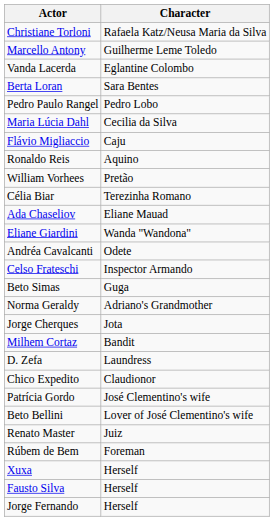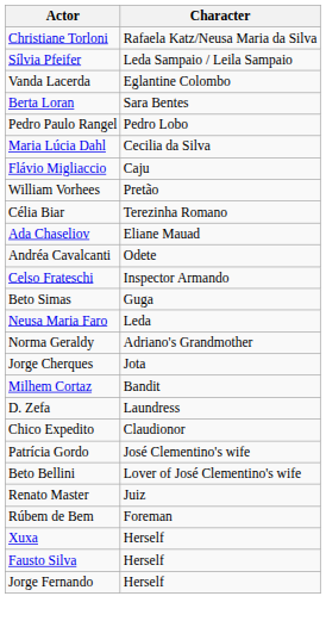 <table class="wikitable sortable">
 <tr>
 <th>Actor</th>
 <th>Character</th>
 </tr>
 <tr>
 <td><a href='#'>Christiane Torloni</a></td>
 <td>Rafaela Katz/Neusa Maria da Silva</td>
 </tr>
 <tr>
-<td><a href='#'>Marcello Antony</a></td>
-<td>Guilherme Leme Toledo</td>
+<td><a href='#'>Sílvia Pfeifer</a></td>
+<td>Leda Sampaio / Leila Sampaio</td>
 </tr>
 <tr>
 <td>Vanda Lacerda</td>
 <td>Eglantine Colombo</td>
 </tr>
 <tr>
 <td><a href='#'>Berta Loran</a></td>
 <td>Sara Bentes</td>
 </tr>
 <tr>
 <td>Pedro Paulo Rangel</td>
 <td>Pedro Lobo</td>
 </tr>
 <tr>
 <td><a href='#'>Maria Lúcia Dahl</a></td>
 <td>Cecilia da Silva</td>
 </tr>
 <tr>
 <td><a href='#'>Flávio Migliaccio</a></td>
 <td>Caju</td>
 </tr>
 <tr>
-<td>Ronaldo Reis</td>
-<td>Aquino</td>
-</tr>
-<tr>
 <td>William Vorhees</td>
 <td>Pretão</td>
 </tr>
 <tr>
 <td>Célia Biar</td>
 <td>Terezinha Romano</td>
 </tr>
 <tr>
 <td><a href='#'>Ada Chaseliov</a></td>
 <td>Eliane Mauad</td>
 </tr>
 <tr>
-<td><a href='#'>Eliane Giardini</a></td>
-<td>Wanda "Wandona"</td>
-</tr>
-<tr>
 <td>Andréa Cavalcanti</td>
 <td>Odete</td>
 </tr>
 <tr>
 <td><a href='#'>Celso Frateschi</a></td>
 <td>Inspector Armando</td>
 </tr>
 <tr>
 <td>Beto Simas</td>
 <td>Guga</td>
+</tr>
+<tr>
+<td><a href='#'>Neusa Maria Faro</a></td>
+<td>Leda</td>
 </tr>
 <tr>
 <td>Norma Geraldy</td>
 <td>Adriano's Grandmother</td>
 </tr>
 <tr>
 <td>Jorge Cherques</td>
 <td>Jota</td>
 </tr>
 <tr>
 <td><a href='#'>Milhem Cortaz</a></td>
 <td>Bandit</td>
 </tr>
 <tr>
 <td>D. Zefa</td>
 <td>Laundress</td>
 </tr>
 <tr>
 <td>Chico Expedito</td>
 <td>Claudionor</td>
 </tr>
 <tr>
 <td>Patrícia Gordo</td>
 <td>José Clementino's wife</td>
 </tr>
 <tr>
 <td>Beto Bellini</td>
 <td>Lover of José Clementino's wife</td>
 </tr>
 <tr>
 <td>Renato Master</td>
 <td>Juiz</td>
 </tr>
 <tr>
 <td>Rúbem de Bem</td>
 <td>Foreman</td>
 </tr>
 <tr>
 <td><a href='#'>Xuxa</a></td>
 <td>Herself</td>
 </tr>
 <tr>
 <td><a href='#'>Fausto Silva</a></td>
 <td>Herself</td>
 </tr>
 <tr>
 <td>Jorge Fernando</td>
 <td>Herself</td>
 </tr>
 </table>
